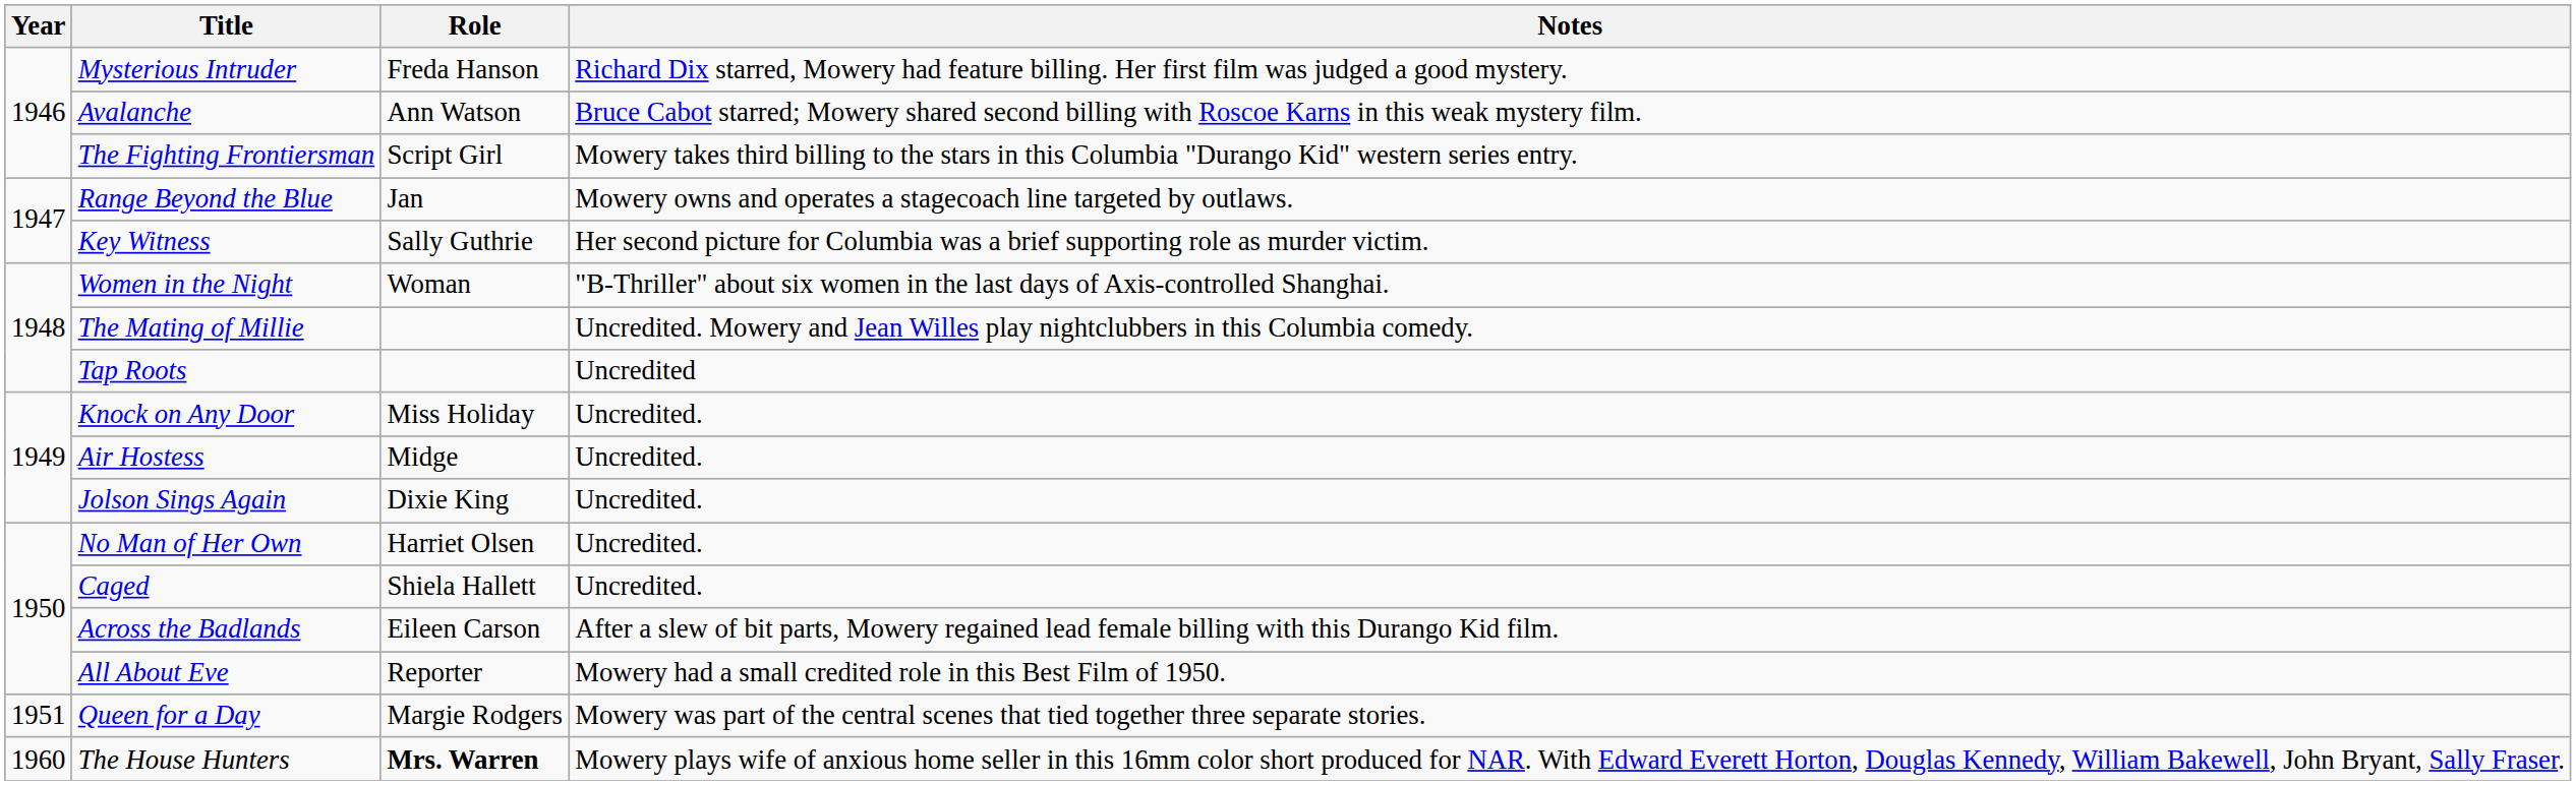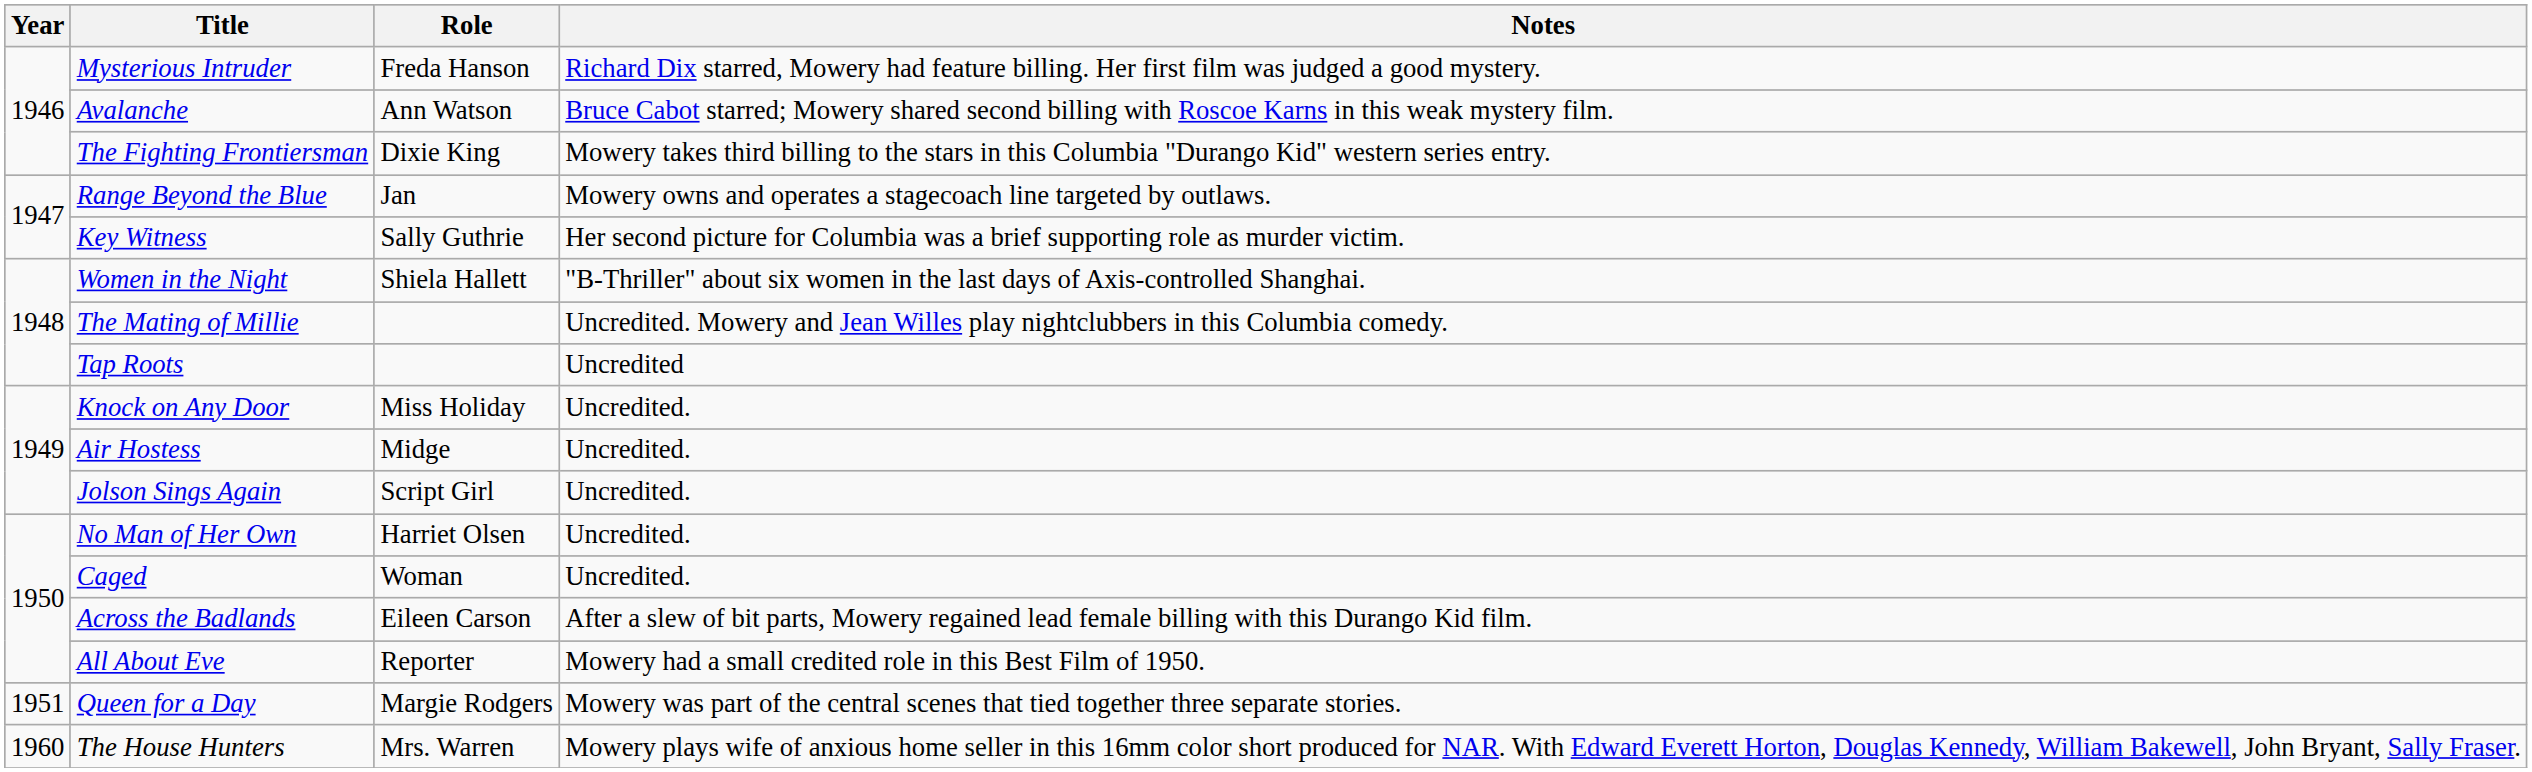 <table class="wikitable sortable plainrowheaders">
 <tr>
 <th scope="col">Year</th>
 <th scope="col">Title</th>
 <th scope="col">Role</th>
 <th scope="col">Notes</th>
 </tr>
 <tr>
 <td rowspan=3>1946</td>
 <td><em><a href='#'>Mysterious Intruder</a></em></td>
 <td>Freda Hanson</td>
 <td><a href='#'>Richard Dix</a> starred, Mowery had feature billing. Her first film was judged a good mystery.</td>
 </tr>
 <tr>
 <td><em><a href='#'>Avalanche</a></em></td>
 <td>Ann Watson</td>
 <td><a href='#'>Bruce Cabot</a> starred; Mowery shared second billing with <a href='#'>Roscoe Karns</a> in this weak mystery film.</td>
 </tr>
 <tr>
 <td><em><a href='#'>The Fighting Frontiersman</a></em></td>
-<td>Script Girl</td>
+<td>Dixie King</td>
 <td>Mowery takes third billing to the stars in this Columbia "Durango Kid" western series entry.</td>
 </tr>
 <tr>
 <td rowspan=2>1947</td>
 <td><em><a href='#'>Range Beyond the Blue</a></em></td>
 <td>Jan</td>
 <td>Mowery owns and operates a stagecoach line targeted by outlaws.</td>
 </tr>
 <tr>
 <td><em><a href='#'>Key Witness</a></em></td>
 <td>Sally Guthrie</td>
 <td>Her second picture for Columbia was a brief supporting role as murder victim.</td>
 </tr>
 <tr>
 <td rowspan=3>1948</td>
 <td><em><a href='#'>Women in the Night</a></em></td>
-<td>Woman</td>
+<td>Shiela Hallett</td>
 <td>"B-Thriller" about six women in the last days of Axis-controlled Shanghai.</td>
 </tr>
 <tr>
 <td><em><a href='#'>The Mating of Millie</a></em></td>
 <td></td>
 <td>Uncredited. Mowery and <a href='#'>Jean Willes</a> play nightclubbers in this Columbia comedy.</td>
 </tr>
 <tr>
 <td><em><a href='#'>Tap Roots</a></em></td>
 <td></td>
 <td>Uncredited</td>
 </tr>
 <tr>
 <td rowspan=3>1949</td>
 <td><em><a href='#'>Knock on Any Door</a></em></td>
 <td>Miss Holiday</td>
 <td>Uncredited.</td>
 </tr>
 <tr>
 <td><em><a href='#'>Air Hostess</a></em></td>
 <td>Midge</td>
 <td>Uncredited.</td>
 </tr>
 <tr>
 <td><em><a href='#'>Jolson Sings Again</a></em></td>
-<td>Dixie King</td>
+<td>Script Girl</td>
 <td>Uncredited.</td>
 </tr>
 <tr>
 <td rowspan=4>1950</td>
 <td><em><a href='#'>No Man of Her Own</a></em></td>
 <td>Harriet Olsen</td>
 <td>Uncredited.</td>
 </tr>
 <tr>
 <td><em><a href='#'>Caged</a></em></td>
-<td>Shiela Hallett</td>
+<td>Woman</td>
 <td>Uncredited.</td>
 </tr>
 <tr>
 <td><em><a href='#'>Across the Badlands</a></em></td>
 <td>Eileen Carson</td>
 <td>After a slew of bit parts, Mowery regained lead female billing with this Durango Kid film.</td>
 </tr>
 <tr>
 <td><em><a href='#'>All About Eve</a></em></td>
 <td>Reporter</td>
 <td>Mowery had a small credited role in this Best Film of 1950.</td>
 </tr>
 <tr>
 <td>1951</td>
 <td><em><a href='#'>Queen for a Day</a></em></td>
 <td>Margie Rodgers</td>
 <td>Mowery was part of the central scenes that tied together three separate stories.</td>
 </tr>
 <tr>
 <td>1960</td>
 <td><em>The House Hunters</em></td>
-<td><strong>Mrs. Warren</strong></td>
+<td>Mrs. Warren</td>
 <td>Mowery plays wife of anxious home seller in this 16mm color short produced for <a href='#'>NAR</a>. With <a href='#'>Edward Everett Horton</a>, <a href='#'>Douglas Kennedy</a>, <a href='#'>William Bakewell</a>, John Bryant, <a href='#'>Sally Fraser</a>.</td>
 </tr>
 </table>
